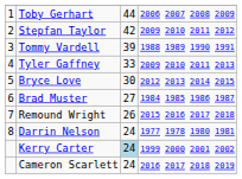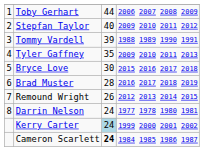 <table class="wikitable">
 <tr>
 </tr>
 <tr>
 <td>1</td>
 <td><a href='#'>Toby Gerhart</a></td>
 <td>44</td>
 <td style="font-size:80%;"><a href='#'>2006</a> <a href='#'>2007</a> <a href='#'>2008</a> <a href='#'>2009</a></td>
 </tr>
 <tr>
 <td>2</td>
 <td><a href='#'>Stepfan Taylor</a></td>
-<td>42</td>
+<td>40</td>
 <td style="font-size:80%;"><a href='#'>2009</a> <a href='#'>2010</a> <a href='#'>2011</a> <a href='#'>2012</a></td>
 </tr>
 <tr>
 <td>3</td>
 <td><a href='#'>Tommy Vardell</a></td>
 <td>39</td>
 <td style="font-size:80%;"><a href='#'>1988</a> <a href='#'>1989</a> <a href='#'>1990</a> <a href='#'>1991</a></td>
 </tr>
 <tr>
 <td>4</td>
 <td><a href='#'>Tyler Gaffney</a></td>
-<td>33</td>
+<td>35</td>
 <td style="font-size:80%;"><a href='#'>2009</a> <a href='#'>2010</a> <a href='#'>2011</a> <a href='#'>2013</a></td>
 </tr>
 <tr>
 <td>5</td>
 <td><a href='#'>Bryce Love</a></td>
 <td>30</td>
-<td style="font-size:80%;"><a href='#'>2012</a> <a href='#'>2013</a> <a href='#'>2014</a> <a href='#'>2015</a></td>
+<td style="font-size:80%;"><a href='#'>2015</a> <a href='#'>2016</a> <a href='#'>2017</a> <a href='#'>2018</a></td>
 </tr>
 <tr>
 <td>6</td>
 <td><a href='#'>Brad Muster</a></td>
-<td>27</td>
-<td style="font-size:80%;"><a href='#'>1984</a> <a href='#'>1985</a> <a href='#'>1986</a> <a href='#'>1987</a></td>
+<td>28</td>
+<td style="font-size:80%;"><a href='#'>2016</a> <a href='#'>2017</a> <a href='#'>2018</a> <a href='#'>2019</a></td>
 </tr>
 <tr>
 <td>7</td>
 <td>Remound Wright</td>
 <td>26</td>
-<td style="font-size:80%;"><a href='#'>2015</a> <a href='#'>2016</a> <a href='#'>2017</a> <a href='#'>2018</a></td>
+<td style="font-size:80%;"><a href='#'>2012</a> <a href='#'>2013</a> <a href='#'>2014</a> <a href='#'>2015</a></td>
 </tr>
 <tr>
 <td>8</td>
 <td><a href='#'>Darrin Nelson</a></td>
 <td>24</td>
 <td style="font-size:80%;"><a href='#'>1977</a> <a href='#'>1978</a> <a href='#'>1980</a> <a href='#'>1981</a></td>
 </tr>
 <tr>
 <td></td>
 <td><a href='#'>Kerry Carter</a></td>
 <td style="background: lightblue;">24</td>
 <td style="font-size:80%;"><a href='#'>1999</a> <a href='#'>2000</a> <a href='#'>2001</a> <a href='#'>2002</a></td>
 </tr>
 <tr>
 <td></td>
 <td>Cameron Scarlett</td>
-<td>24</td>
-<td style="font-size:80%;"><a href='#'>2016</a> <a href='#'>2017</a> <a href='#'>2018</a> <a href='#'>2019</a></td>
+<td><strong>24</strong></td>
+<td style="font-size:80%;"><a href='#'>1984</a> <a href='#'>1985</a> <a href='#'>1986</a> <a href='#'>1987</a></td>
 </tr>
 </table>
